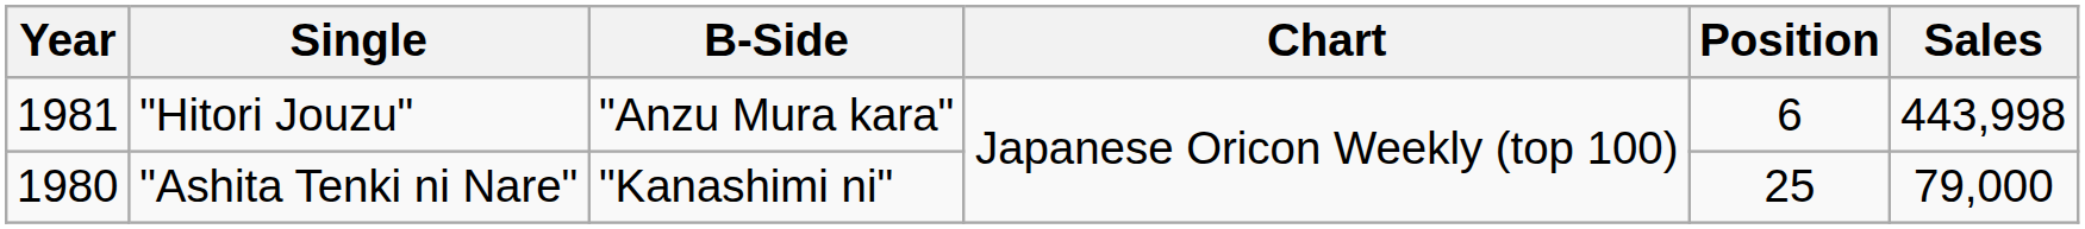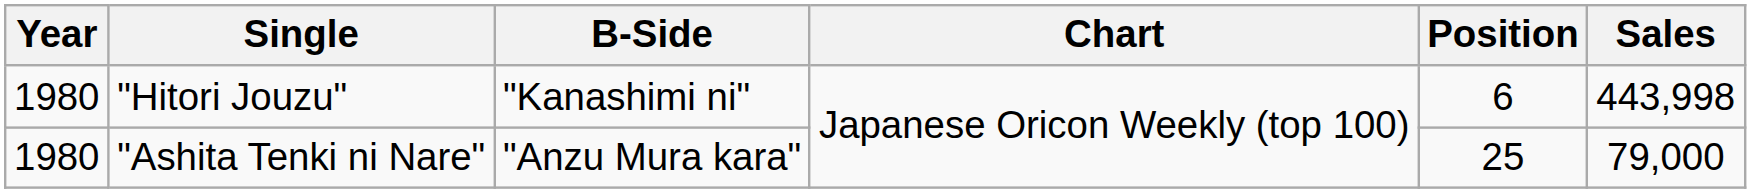 <table class="wikitable" border="1">
 <tr>
 <th>Year</th>
 <th>Single</th>
 <th>B-Side</th>
 <th>Chart</th>
 <th>Position</th>
 <th>Sales</th>
 </tr>
 <tr>
-<td>1981</td>
+<td>1980</td>
 <td>"Hitori Jouzu"</td>
-<td>"Anzu Mura kara"</td>
+<td>"Kanashimi ni"</td>
 <td rowspan=2>Japanese Oricon Weekly (top 100)</td>
 <td align="center">6</td>
 <td align="center">443,998</td>
 </tr>
 <tr>
 <td>1980</td>
 <td>"Ashita Tenki ni Nare"</td>
-<td>"Kanashimi ni"</td>
+<td>"Anzu Mura kara"</td>
 <td align="center">25</td>
 <td align="center">79,000</td>
 </tr>
 </table>
